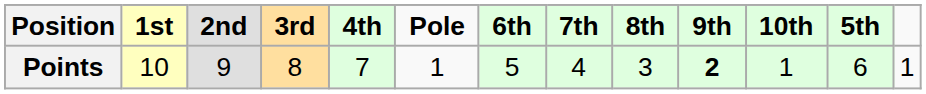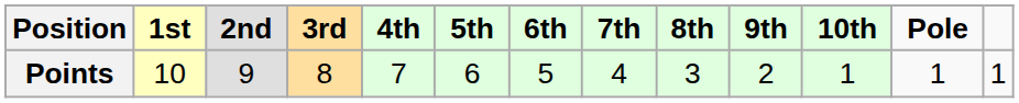 <table class="wikitable" style="font-size:85%; text-align:center">
 <tr>
 <th>Position</th>
 <td style="background:#ffffbf;"> <strong>1st</strong> </td>
 <td style="background:#dfdfdf;"> <strong>2nd</strong> </td>
 <td style="background:#ffdf9f;"> <strong>3rd</strong> </td>
 <td style="background:#dfffdf;"> <strong>4th</strong> </td>
-<td> <strong>Pole</strong> </td>
+<td style="background:#dfffdf;"> <strong>5th</strong> </td>
 <td style="background:#dfffdf;"> <strong>6th</strong> </td>
 <td style="background:#dfffdf;"> <strong>7th</strong> </td>
 <td style="background:#dfffdf;"> <strong>8th</strong> </td>
 <td style="background:#dfffdf;"> <strong>9th</strong> </td>
 <td style="background:#dfffdf;"> <strong>10th</strong> </td>
-<td style="background:#dfffdf;"> <strong>5th</strong> </td>
+<td> <strong>Pole</strong> </td>
 <td>  </td>
 </tr>
 <tr>
 <th>Points</th>
 <td style="background:#ffffbf;">10</td>
 <td style="background:#dfdfdf;">9</td>
 <td style="background:#ffdf9f;">8</td>
 <td style="background:#dfffdf;">7</td>
-<td>1</td>
+<td style="background:#dfffdf;">6</td>
 <td style="background:#dfffdf;">5</td>
 <td style="background:#dfffdf;">4</td>
 <td style="background:#dfffdf;">3</td>
-<td style="background:#dfffdf;"><strong>2</strong></td>
+<td style="background:#dfffdf;">2</td>
 <td style="background:#dfffdf;">1</td>
-<td style="background:#dfffdf;">6</td>
+<td>1</td>
 <td>1</td>
 </tr>
 </table>
